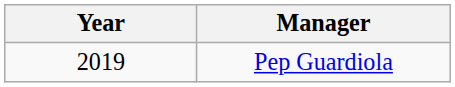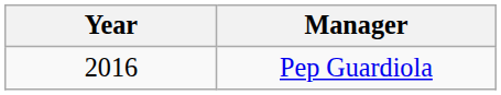 <table class="wikitable">
 <tr>
 <th style="width:120px;">Year</th>
 <th style="width:160px;">Manager</th>
 </tr>
 <tr>
-<td style="text-align:center;">2019</td>
+<td style="text-align:center;">2016</td>
 <td style="text-align:center;"> <a href='#'>Pep Guardiola</a></td>
 </tr>
 </table>
